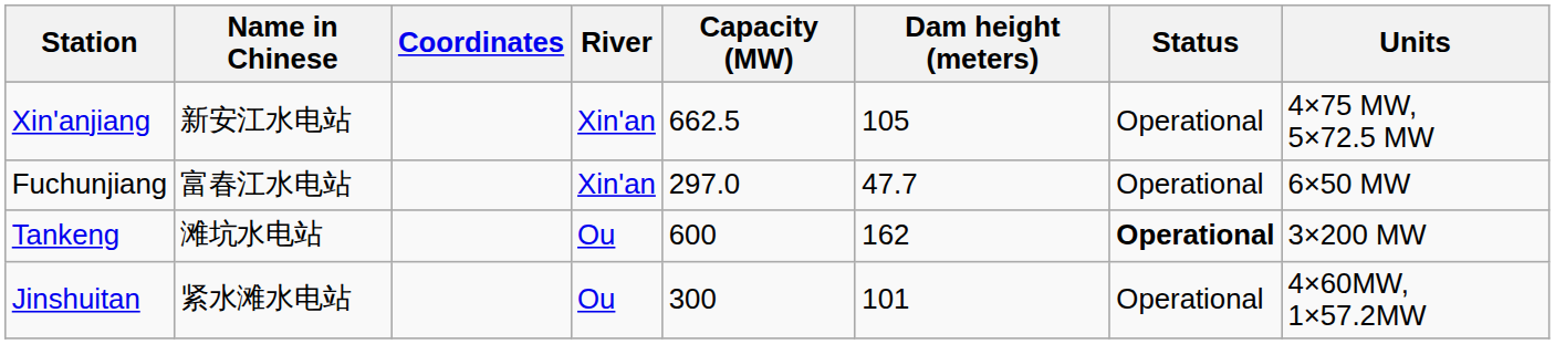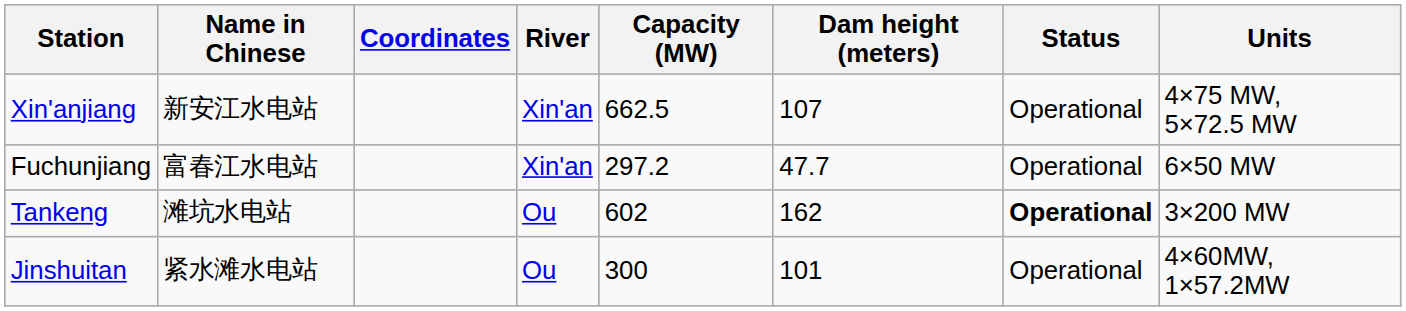 <table class="wikitable sortable">
 <tr>
 <th>Station</th>
 <th>Name in Chinese</th>
 <th><a href='#'>Coordinates</a></th>
 <th>River</th>
 <th>Capacity (MW)</th>
 <th>Dam height (meters)</th>
 <th>Status</th>
 <th>Units</th>
 </tr>
 <tr>
 <td><a href='#'>Xin'anjiang</a></td>
 <td>新安江水电站</td>
 <td></td>
 <td><a href='#'>Xin'an</a></td>
 <td>662.5</td>
-<td>105</td>
+<td>107</td>
 <td>Operational</td>
 <td>4×75 MW, 5×72.5 MW</td>
 </tr>
 <tr>
 <td>Fuchunjiang</td>
 <td>富春江水电站</td>
 <td></td>
 <td><a href='#'>Xin'an</a></td>
-<td>297.0</td>
+<td>297.2</td>
 <td>47.7</td>
 <td>Operational</td>
 <td>6×50 MW</td>
 </tr>
 <tr>
 <td><a href='#'>Tankeng</a></td>
 <td>滩坑水电站</td>
 <td></td>
 <td><a href='#'>Ou</a></td>
-<td>600</td>
+<td>602</td>
 <td>162</td>
 <td><strong>Operational</strong></td>
 <td>3×200 MW</td>
 </tr>
 <tr>
 <td><a href='#'>Jinshuitan</a></td>
 <td>紧水滩水电站</td>
 <td></td>
 <td><a href='#'>Ou</a></td>
 <td>300</td>
 <td>101</td>
 <td>Operational</td>
 <td>4×60MW, 1×57.2MW</td>
 </tr>
 </table>
